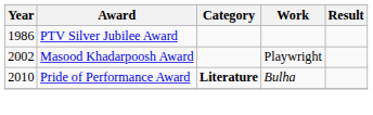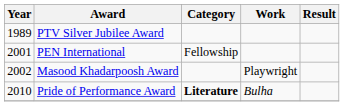 <table class="wikitable sortable">
 <tr>
 <th>Year</th>
 <th>Award</th>
 <th>Category</th>
 <th>Work</th>
 <th>Result</th>
 </tr>
 <tr>
-<td>1986</td>
+<td>1989</td>
 <td><a href='#'>PTV Silver Jubilee Award</a></td>
 <td></td>
+<td></td>
+<td></td>
+</tr>
+<tr>
+<td>2001</td>
+<td><a href='#'>PEN International</a></td>
+<td>Fellowship</td>
 <td></td>
 <td></td>
 </tr>
 <tr>
 <td>2002</td>
 <td><a href='#'>Masood Khadarpoosh Award</a></td>
 <td></td>
 <td>Playwright</td>
 <td></td>
 </tr>
 <tr>
 <td>2010</td>
 <td><a href='#'>Pride of Performance Award</a></td>
 <td><strong>Literature</strong></td>
 <td><em>Bulha</em></td>
 <td></td>
 </tr>
 <tr>
 </tr>
 </table>
